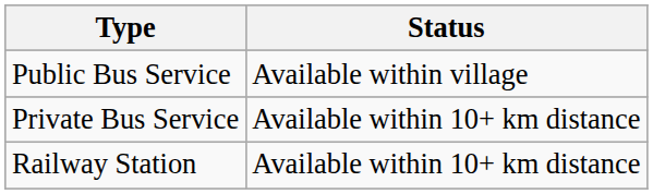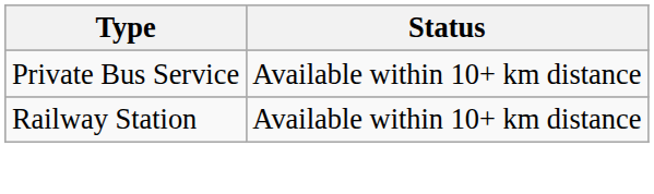 <table class="wikitable">
 <tr>
 <th>Type</th>
 <th>Status</th>
-</tr>
-<tr>
-<td>Public Bus Service</td>
-<td>Available within village</td>
 </tr>
 <tr>
 <td>Private Bus Service</td>
 <td>Available within 10+ km distance</td>
 </tr>
 <tr>
 <td>Railway Station</td>
 <td>Available within 10+ km distance</td>
 </tr>
 </table>
